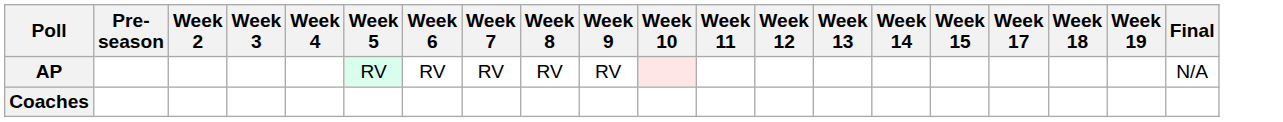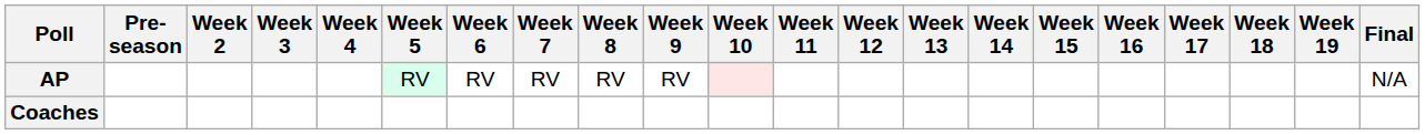 <table class="wikitable" style="white-space:nowrap;font-size:90%">
 <tr>
 <th>Poll</th>
 <th>Pre-<br>season</th>
 <th>Week<br>2</th>
 <th>Week<br>3</th>
 <th>Week<br>4</th>
 <th>Week<br>5</th>
 <th>Week<br>6</th>
 <th>Week<br>7</th>
 <th>Week<br>8</th>
 <th>Week<br>9</th>
 <th>Week<br>10</th>
 <th>Week<br>11</th>
 <th>Week<br>12</th>
 <th>Week<br>13</th>
 <th>Week<br>14</th>
 <th>Week<br>15</th>
+<th>Week<br>16</th>
 <th>Week<br>17</th>
 <th>Week<br>18</th>
 <th>Week<br>19</th>
 <th>Final</th>
 </tr>
 <tr style="text-align:center;">
 <th>AP</th>
 <td style="background:#FFF;"></td>
 <td style="background:#FFF;"></td>
 <td style="background:#FFF;"></td>
 <td style="background:#FFF;"></td>
 <td style="background:#D8FFEB;">RV</td>
 <td style="background:#FFF;">RV</td>
 <td style="background:#FFF;">RV</td>
 <td style="background:#FFF;">RV</td>
 <td style="background:#FFF;">RV</td>
 <td style="background:#FFE6E6;"></td>
+<td style="background:#FFF;"></td>
 <td style="background:#FFF;"></td>
 <td style="background:#FFF;"></td>
 <td style="background:#FFF;"></td>
 <td style="background:#FFF;"></td>
 <td style="background:#FFF;"></td>
 <td style="background:#FFF;"></td>
 <td style="background:#FFF;"></td>
 <td style="background:#FFF;"></td>
 <td style="background:#FFF;">N/A</td>
 </tr>
 <tr style="text-align:center;">
 <th>Coaches</th>
 <td style="background:#FFF;"></td>
 <td style="background:#FFF;"></td>
 <td style="background:#FFF;"></td>
 <td style="background:#FFF;"></td>
 <td style="background:#FFF;"></td>
 <td style="background:#FFF;"></td>
 <td style="background:#FFF;"></td>
 <td style="background:#FFF;"></td>
 <td style="background:#FFF;"></td>
 <td style="background:#FFF;"></td>
 <td style="background:#FFF;"></td>
 <td style="background:#FFF;"></td>
 <td style="background:#FFF;"></td>
 <td style="background:#FFF;"></td>
 <td style="background:#FFF;"></td>
 <td style="background:#FFF;"></td>
 <td style="background:#FFF;"></td>
 <td style="background:#FFF;"></td>
 <td style="background:#FFF;"></td>
+<td style="background:#FFF;"></td>
 </tr>
 </table>
